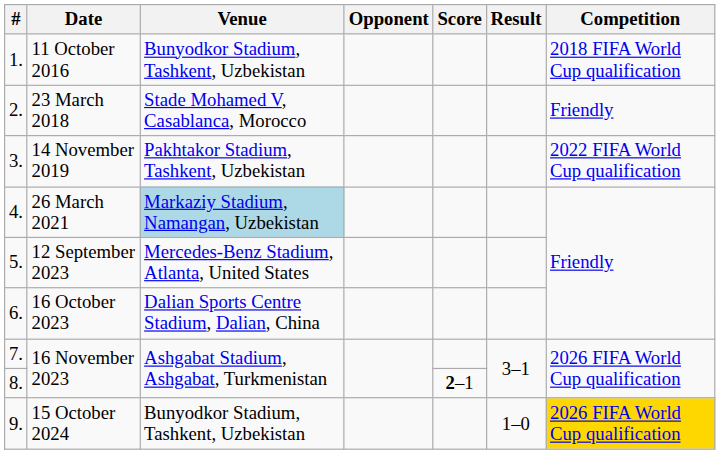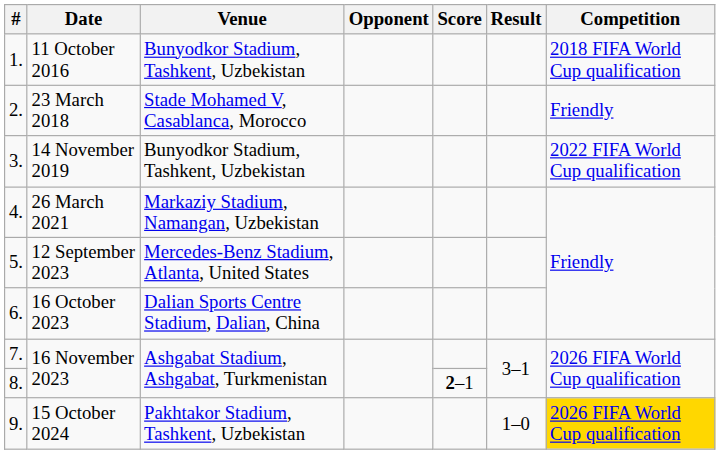 <table class="wikitable">
 <tr>
 <th>#</th>
 <th>Date</th>
 <th>Venue</th>
 <th>Opponent</th>
 <th>Score</th>
 <th>Result</th>
 <th>Competition</th>
 </tr>
 <tr>
 <td>1.</td>
 <td>11 October 2016</td>
 <td><a href='#'>Bunyodkor Stadium</a>, <a href='#'>Tashkent</a>, Uzbekistan</td>
 <td></td>
 <td></td>
 <td></td>
 <td><a href='#'>2018 FIFA World Cup qualification</a></td>
 </tr>
 <tr>
 <td>2.</td>
 <td>23 March 2018</td>
 <td><a href='#'>Stade Mohamed V</a>, <a href='#'>Casablanca</a>, Morocco</td>
 <td></td>
 <td></td>
 <td></td>
 <td><a href='#'>Friendly</a></td>
 </tr>
 <tr>
 <td>3.</td>
 <td>14 November 2019</td>
-<td><a href='#'>Pakhtakor Stadium</a>, <a href='#'>Tashkent</a>, Uzbekistan</td>
+<td>Bunyodkor Stadium, Tashkent, Uzbekistan</td>
 <td></td>
 <td></td>
 <td></td>
 <td><a href='#'>2022 FIFA World Cup qualification</a></td>
 </tr>
 <tr>
 <td>4.</td>
 <td>26 March 2021</td>
-<td style="background: lightblue;"><a href='#'>Markaziy Stadium</a>, <a href='#'>Namangan</a>, Uzbekistan</td>
+<td><a href='#'>Markaziy Stadium</a>, <a href='#'>Namangan</a>, Uzbekistan</td>
 <td></td>
 <td></td>
 <td></td>
 <td rowspan=3><a href='#'>Friendly</a></td>
 </tr>
 <tr>
 <td>5.</td>
 <td>12 September 2023</td>
 <td><a href='#'>Mercedes-Benz Stadium</a>, <a href='#'>Atlanta</a>, United States</td>
 <td></td>
 <td></td>
 <td></td>
 </tr>
 <tr>
 <td>6.</td>
 <td>16 October 2023</td>
 <td><a href='#'>Dalian Sports Centre Stadium</a>, <a href='#'>Dalian</a>, China</td>
 <td></td>
 <td></td>
 <td></td>
 </tr>
 <tr>
 <td>7.</td>
 <td rowspan=2>16 November 2023</td>
 <td rowspan=2><a href='#'>Ashgabat Stadium</a>, <a href='#'>Ashgabat</a>, Turkmenistan</td>
 <td rowspan=2></td>
 <td></td>
 <td rowspan=2; align=center>3–1</td>
 <td rowspan=2><a href='#'>2026 FIFA World Cup qualification</a></td>
 </tr>
 <tr>
 <td>8.</td>
 <td align=center><strong>2</strong>–1</td>
 </tr>
 <tr>
 <td>9.</td>
 <td>15 October 2024</td>
-<td>Bunyodkor Stadium, Tashkent, Uzbekistan</td>
+<td><a href='#'>Pakhtakor Stadium</a>, <a href='#'>Tashkent</a>, Uzbekistan</td>
 <td></td>
 <td></td>
 <td align=center>1–0</td>
 <td style="background: gold;"><a href='#'>2026 FIFA World Cup qualification</a></td>
 </tr>
 </table>
